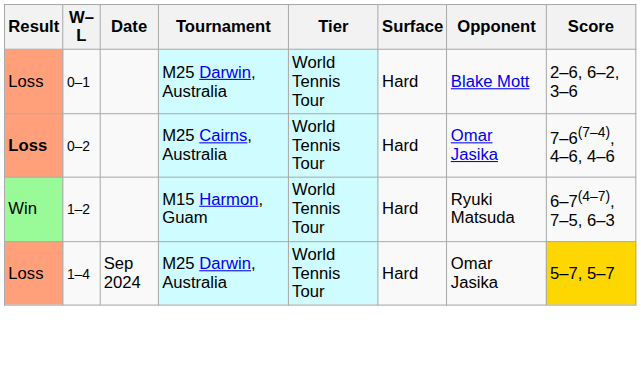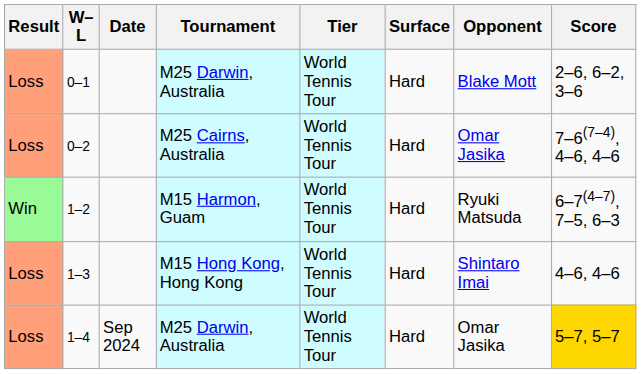 <table class="sortable wikitable">
 <tr>
 <th>Result</th>
 <th class="unsortable">W–L</th>
 <th>Date</th>
 <th>Tournament</th>
 <th>Tier</th>
 <th>Surface</th>
 <th>Opponent</th>
 <th class="unsortable">Score</th>
 </tr>
 <tr>
 <td bgcolor=FFA07A>Loss</td>
 <td><small>0–1</small></td>
 <td></td>
 <td style="background:#cffcff;">M25 <a href='#'>Darwin</a>, Australia</td>
 <td style="background:#cffcff;">World Tennis Tour</td>
 <td>Hard</td>
 <td> <a href='#'>Blake Mott</a></td>
 <td>2–6, 6–2, 3–6</td>
 </tr>
 <tr>
-<td bgcolor=FFA07A><strong>Loss</strong></td>
+<td bgcolor=FFA07A>Loss</td>
 <td><small>0–2</small></td>
 <td></td>
 <td style="background:#cffcff;">M25 <a href='#'>Cairns</a>, Australia</td>
 <td style="background:#cffcff;">World Tennis Tour</td>
 <td>Hard</td>
 <td> <a href='#'>Omar Jasika</a></td>
 <td>7–6<sup>(7–4)</sup>, 4–6, 4–6</td>
 </tr>
 <tr>
 <td bgcolor=98FB98>Win</td>
 <td><small>1–2</small></td>
 <td></td>
 <td style="background:#cffcff;">M15 <a href='#'>Harmon</a>, Guam</td>
 <td style="background:#cffcff;">World Tennis Tour</td>
 <td>Hard</td>
 <td> Ryuki Matsuda</td>
 <td>6–7<sup>(4–7)</sup>, 7–5, 6–3</td>
 </tr>
 <tr>
 <td bgcolor=FFA07A>Loss</td>
+<td><small>1–3</small></td>
+<td></td>
+<td style="background:#cffcff;">M15 <a href='#'>Hong Kong</a>, Hong Kong</td>
+<td style="background:#cffcff;">World Tennis Tour</td>
+<td>Hard</td>
+<td> <a href='#'>Shintaro Imai</a></td>
+<td>4–6, 4–6</td>
+</tr>
+<tr>
+<td bgcolor=FFA07A>Loss</td>
 <td><small>1–4</small></td>
 <td>Sep 2024</td>
 <td style="background:#cffcff;">M25 <a href='#'>Darwin</a>, Australia</td>
 <td style="background:#cffcff;">World Tennis Tour</td>
 <td>Hard</td>
 <td> Omar Jasika</td>
 <td style="background: gold;">5–7, 5–7</td>
 </tr>
 </table>
